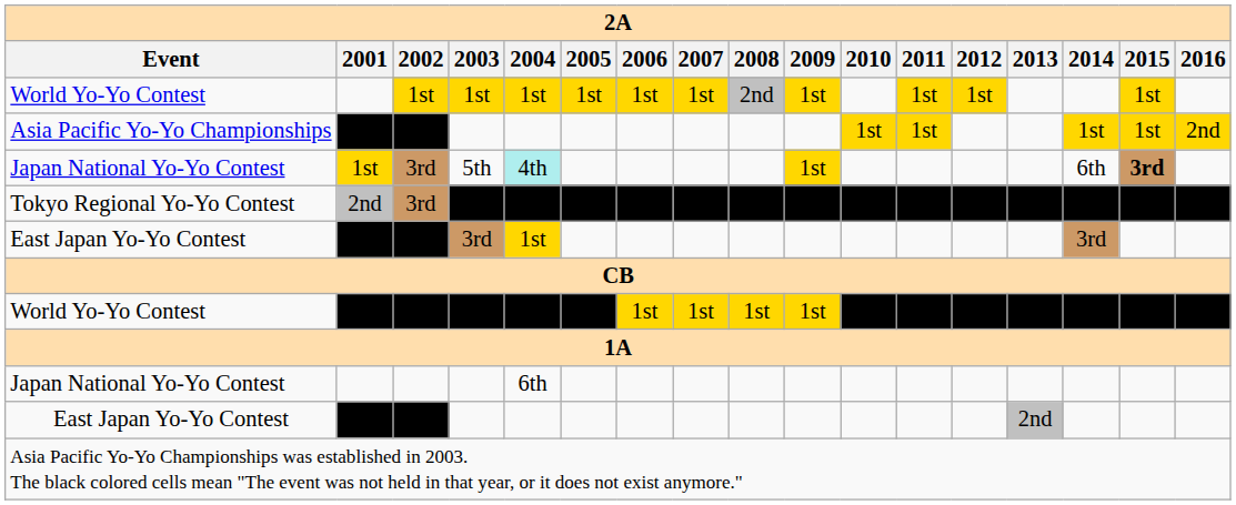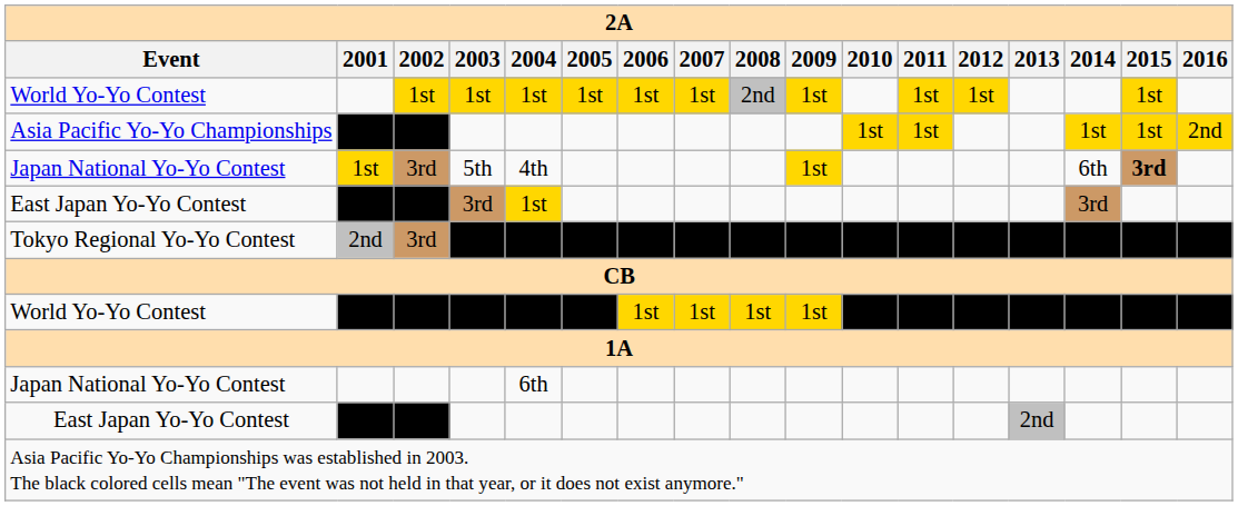 <table class="wikitable" style="text-align:center">
 <tr>
 <th colspan="17" style="background-color: #ffdead; " align="center"><strong>2A</strong></th>
 </tr>
 <tr>
 <th>Event</th>
 <th>2001</th>
 <th>2002</th>
 <th>2003</th>
 <th>2004</th>
 <th>2005</th>
 <th>2006</th>
 <th>2007</th>
 <th>2008</th>
 <th>2009</th>
 <th>2010</th>
 <th>2011</th>
 <th>2012</th>
 <th>2013</th>
 <th>2014</th>
 <th>2015</th>
 <th>2016</th>
 </tr>
 <tr>
 <td align=left><a href='#'>World Yo-Yo Contest</a></td>
 <td></td>
 <td bgcolor=gold>1st</td>
 <td bgcolor=gold>1st</td>
 <td bgcolor=gold>1st</td>
 <td bgcolor=gold>1st</td>
 <td bgcolor=gold>1st</td>
 <td bgcolor=gold>1st</td>
 <td bgcolor=silver>2nd</td>
 <td bgcolor=gold>1st</td>
 <td></td>
 <td bgcolor=gold>1st</td>
 <td bgcolor=gold>1st</td>
 <td></td>
 <td></td>
 <td bgcolor=gold>1st</td>
 <td></td>
 </tr>
 <tr>
 <td align=left><a href='#'>Asia Pacific Yo-Yo Championships</a></td>
 <td bgcolor=#000000></td>
 <td bgcolor=#000000></td>
 <td></td>
 <td></td>
 <td></td>
 <td></td>
 <td></td>
 <td></td>
 <td></td>
 <td bgcolor=gold>1st</td>
 <td bgcolor=gold>1st</td>
 <td></td>
 <td></td>
 <td bgcolor=gold>1st</td>
 <td bgcolor=gold>1st</td>
 <td bgcolor=gold>2nd</td>
 </tr>
 <tr>
 <td align=left><a href='#'>Japan National Yo-Yo Contest</a></td>
 <td bgcolor=gold>1st</td>
 <td bgcolor=cc9966>3rd</td>
 <td>5th</td>
-<td style="background: paleturquoise;">4th</td>
+<td>4th</td>
 <td></td>
 <td></td>
 <td></td>
 <td></td>
 <td bgcolor=gold>1st</td>
 <td></td>
 <td></td>
 <td></td>
 <td></td>
 <td>6th</td>
 <td bgcolor=cc9966><strong>3rd</strong></td>
+<td></td>
+</tr>
+<tr>
+<td align=left>East Japan Yo-Yo Contest</td>
+<td bgcolor=#000000></td>
+<td bgcolor=#000000></td>
+<td bgcolor=cc9966>3rd</td>
+<td bgcolor=gold>1st</td>
+<td></td>
+<td></td>
+<td></td>
+<td></td>
+<td></td>
+<td></td>
+<td></td>
+<td></td>
+<td></td>
+<td bgcolor=cc9966>3rd</td>
+<td></td>
 <td></td>
 </tr>
 <tr>
 <td align=left>Tokyo Regional Yo-Yo Contest</td>
 <td bgcolor=silver>2nd</td>
 <td bgcolor=cc9966>3rd</td>
 <td bgcolor=#000000></td>
 <td bgcolor=#000000></td>
 <td bgcolor=#000000></td>
 <td bgcolor=#000000></td>
 <td bgcolor=#000000></td>
 <td bgcolor=#000000></td>
 <td bgcolor=#000000></td>
 <td bgcolor=#000000></td>
 <td bgcolor=#000000></td>
 <td bgcolor=#000000></td>
 <td bgcolor=#000000></td>
 <td bgcolor=#000000></td>
 <td bgcolor=#000000></td>
 <td bgcolor=#000000></td>
-</tr>
-<tr>
-<td align=left>East Japan Yo-Yo Contest</td>
-<td bgcolor=#000000></td>
-<td bgcolor=#000000></td>
-<td bgcolor=cc9966>3rd</td>
-<td bgcolor=gold>1st</td>
-<td></td>
-<td></td>
-<td></td>
-<td></td>
-<td></td>
-<td></td>
-<td></td>
-<td></td>
-<td></td>
-<td bgcolor=cc9966>3rd</td>
-<td></td>
-<td></td>
 </tr>
 <tr>
 <th colspan="17" style="background-color: #ffdead; " align="center"><strong>CB</strong></th>
 </tr>
 <tr>
 <td align=left>World Yo-Yo Contest</td>
 <td bgcolor=#000000></td>
 <td bgcolor=#000000></td>
 <td bgcolor=#000000></td>
 <td bgcolor=#000000></td>
 <td bgcolor=#000000></td>
 <td bgcolor=gold>1st</td>
 <td bgcolor=gold>1st</td>
 <td bgcolor=gold>1st</td>
 <td bgcolor=gold>1st</td>
 <td bgcolor=#000000></td>
 <td bgcolor=#000000></td>
 <td bgcolor=#000000></td>
 <td bgcolor=#000000></td>
 <td bgcolor=#000000></td>
 <td bgcolor=#000000></td>
 <td bgcolor=#000000></td>
 </tr>
 <tr>
 <th colspan="17" style="background-color: #ffdead; " align="center"><strong>1A</strong></th>
 </tr>
 <tr>
 <td align=left>Japan National Yo-Yo Contest</td>
 <td></td>
 <td></td>
 <td></td>
 <td>6th</td>
 <td></td>
 <td></td>
 <td></td>
 <td></td>
 <td></td>
 <td></td>
 <td></td>
 <td></td>
 <td></td>
 <td></td>
 <td></td>
 <td></td>
 </tr>
 <tr>
 <td>East Japan Yo-Yo Contest</td>
 <td bgcolor=#000000></td>
 <td bgcolor=#000000></td>
 <td></td>
 <td></td>
 <td></td>
 <td></td>
 <td></td>
 <td></td>
 <td></td>
 <td></td>
 <td></td>
 <td></td>
 <td bgcolor=silver>2nd</td>
 <td></td>
 <td></td>
 <td></td>
 </tr>
 <tr>
 <td colspan="17" align="left"><small> Asia Pacific Yo-Yo Championships was established in 2003.<br> The black colored cells mean "The event was not held in that year, or it does not exist anymore."</small></td>
 </tr>
 </table>
